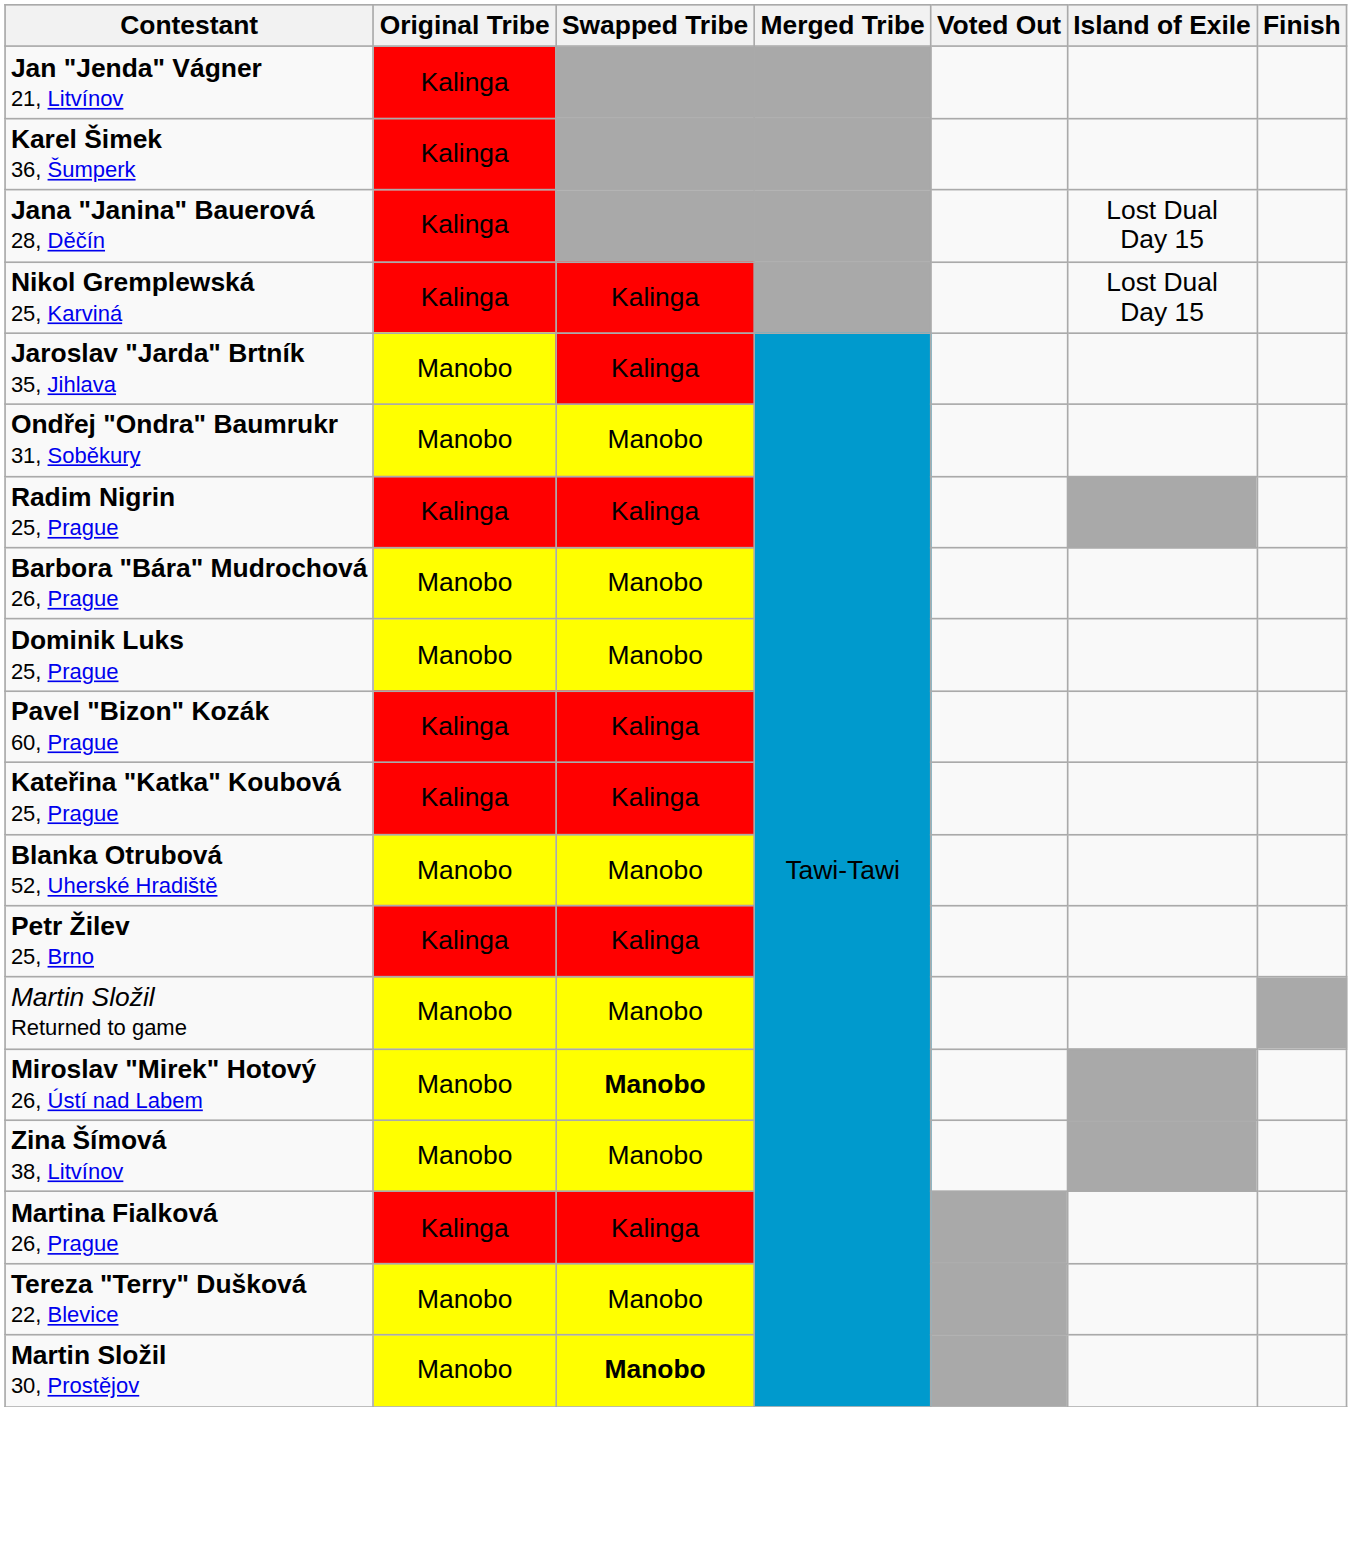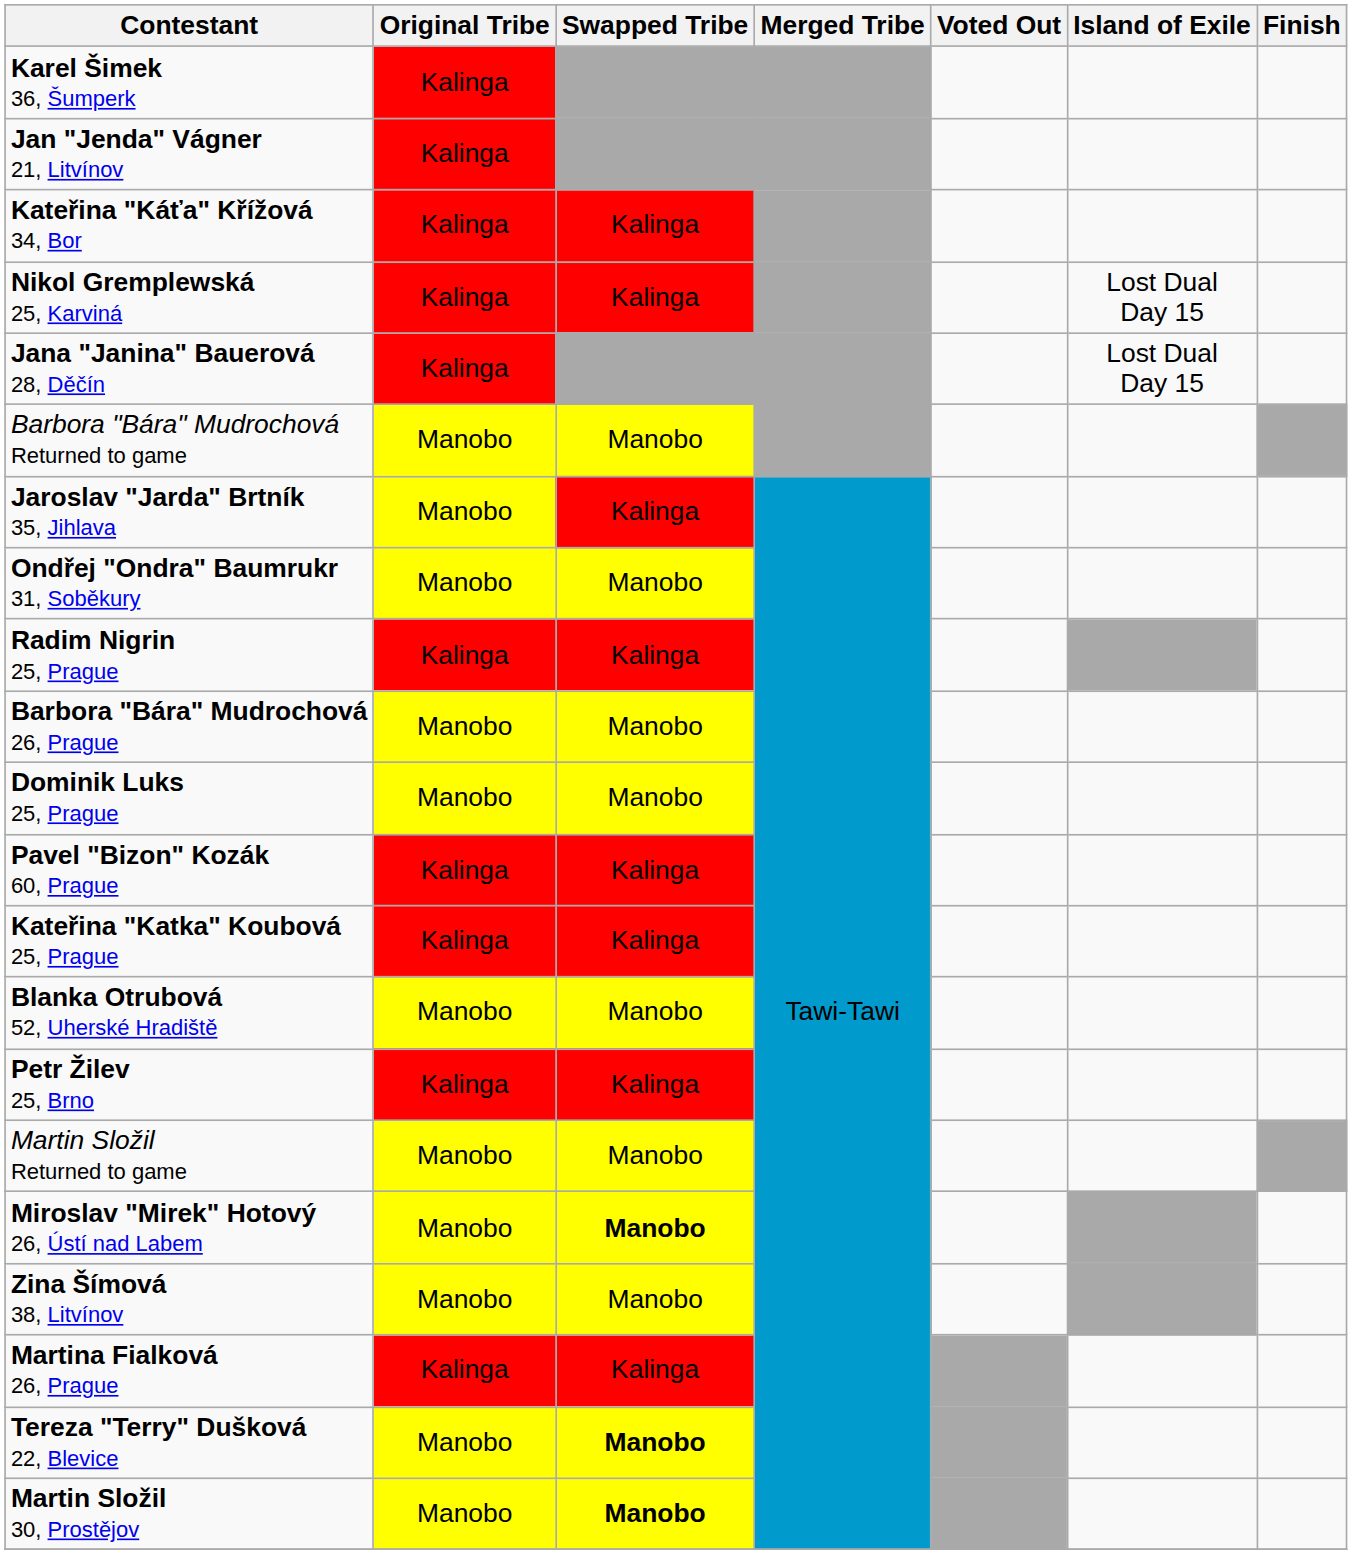 <table class="wikitable" style="margin:auto; text-align:center">
 <tr>
 <th>Contestant</th>
 <th>Original Tribe</th>
 <th>Swapped Tribe</th>
 <th>Merged Tribe</th>
 <th>Voted Out</th>
 <th>Island of Exile</th>
 <th>Finish</th>
 </tr>
 <tr>
+<td align="left"><strong>Karel Šimek</strong><br><small>36, <a href='#'>Šumperk</a></small></td>
+<td bgcolor="red">Kalinga</td>
+<td bgcolor="darkgrey"></td>
+<td bgcolor="darkgrey"></td>
+<td></td>
+<td></td>
+<td></td>
+</tr>
+<tr>
 <td align="left"><strong>Jan "Jenda" Vágner</strong><br><small>21, <a href='#'>Litvínov</a></small></td>
 <td bgcolor="red">Kalinga</td>
 <td bgcolor="darkgrey"></td>
 <td bgcolor="darkgrey"></td>
 <td></td>
 <td></td>
 <td></td>
 </tr>
 <tr>
-<td align="left"><strong>Karel Šimek</strong><br><small>36, <a href='#'>Šumperk</a></small></td>
+<td align="left"><strong>Kateřina "Káťa" Křížová</strong><br><small>34, <a href='#'>Bor</a></small></td>
 <td bgcolor="red">Kalinga</td>
-<td bgcolor="darkgrey"></td>
+<td bgcolor="red">Kalinga</td>
 <td bgcolor="darkgrey"></td>
 <td></td>
 <td></td>
+<td></td>
+</tr>
+<tr>
+<td align="left"><strong>Nikol Gremplewská</strong><br><small>25, <a href='#'>Karviná</a></small></td>
+<td bgcolor="red">Kalinga</td>
+<td bgcolor="red">Kalinga</td>
+<td bgcolor="darkgrey"></td>
+<td></td>
+<td>Lost Dual<br>Day 15</td>
 <td></td>
 </tr>
 <tr>
 <td align="left"><strong>Jana "Janina" Bauerová</strong><br><small>28, <a href='#'>Děčín</a></small></td>
 <td bgcolor="red">Kalinga</td>
 <td bgcolor="darkgrey"></td>
 <td bgcolor="darkgrey"></td>
 <td></td>
 <td> Lost Dual<br>Day 15</td>
 <td></td>
 </tr>
 <tr>
-<td align="left"><strong>Nikol Gremplewská</strong><br><small>25, <a href='#'>Karviná</a></small></td>
-<td bgcolor="red">Kalinga</td>
-<td bgcolor="red">Kalinga</td>
+<td align="left"><em>Barbora "Bára" Mudrochová </em><br><small>Returned to game</small></td>
+<td bgcolor="yellow">Manobo</td>
+<td bgcolor="yellow">Manobo</td>
+<td bgcolor="darkgray"></td>
+<td></td>
+<td></td>
 <td bgcolor="darkgrey"></td>
-<td></td>
-<td>Lost Dual<br>Day 15</td>
-<td></td>
 </tr>
 <tr>
 <td align="left"><strong>Jaroslav "Jarda" Brtník</strong><br><small>35, <a href='#'>Jihlava</a></small></td>
 <td bgcolor="yellow">Manobo</td>
 <td bgcolor="red">Kalinga</td>
 <td bgcolor="009ACD" rowspan=15>Tawi-Tawi</td>
 <td></td>
 <td></td>
 <td></td>
 </tr>
 <tr>
 <td align="left"><strong>Ondřej "Ondra" Baumrukr</strong><br><small>31, <a href='#'>Soběkury</a></small></td>
 <td bgcolor="yellow">Manobo</td>
 <td bgcolor="yellow">Manobo</td>
 <td></td>
 <td></td>
 <td></td>
 </tr>
 <tr>
 <td align="left"><strong>Radim Nigrin</strong><br><small>25, <a href='#'>Prague</a></small></td>
 <td bgcolor="red">Kalinga</td>
 <td bgcolor="red">Kalinga</td>
 <td></td>
 <td bgcolor="darkgrey"></td>
 <td></td>
 </tr>
 <tr>
 <td align="left"><strong>Barbora "Bára" Mudrochová</strong><br><small>26, <a href='#'>Prague</a></small></td>
 <td bgcolor="yellow">Manobo</td>
 <td bgcolor="yellow">Manobo</td>
 <td></td>
 <td></td>
 <td></td>
 </tr>
 <tr>
 <td align="left"><strong>Dominik Luks</strong><br><small>25, <a href='#'>Prague</a></small></td>
 <td bgcolor="yellow">Manobo</td>
 <td bgcolor="yellow">Manobo</td>
 <td></td>
 <td></td>
 <td></td>
 </tr>
 <tr>
 <td align="left"><strong>Pavel "Bizon" Kozák</strong><br><small>60, <a href='#'>Prague</a></small></td>
 <td bgcolor="red">Kalinga</td>
 <td bgcolor="red">Kalinga</td>
 <td></td>
 <td></td>
 <td></td>
 </tr>
 <tr>
 <td align="left"><strong>Kateřina "Katka" Koubová</strong><br><small>25, <a href='#'>Prague</a></small></td>
 <td bgcolor="red">Kalinga</td>
 <td bgcolor="red">Kalinga</td>
 <td></td>
 <td></td>
 <td></td>
 </tr>
 <tr>
 <td align="left"><strong>Blanka Otrubová</strong><br><small>52, <a href='#'>Uherské Hradiště</a></small></td>
 <td bgcolor="yellow">Manobo</td>
 <td bgcolor="yellow">Manobo</td>
 <td></td>
 <td></td>
 <td></td>
 </tr>
 <tr>
 <td align="left"><strong>Petr Žilev</strong><br><small>25, <a href='#'>Brno</a></small></td>
 <td bgcolor="red">Kalinga</td>
 <td bgcolor="red">Kalinga</td>
 <td></td>
 <td></td>
 <td></td>
 </tr>
 <tr>
 <td align="left"><em>Martin Složil</em> <br><small>Returned to game</small></td>
 <td bgcolor="yellow">Manobo</td>
 <td bgcolor="yellow">Manobo</td>
 <td></td>
 <td></td>
 <td bgcolor="darkgrey"></td>
 </tr>
 <tr>
 <td align="left"><strong>Miroslav "Mirek" Hotový</strong><br><small>26, <a href='#'>Ústí nad Labem</a></small></td>
 <td bgcolor="yellow">Manobo</td>
 <td bgcolor="yellow"><strong>Manobo</strong></td>
 <td></td>
 <td bgcolor="darkgrey"></td>
 <td></td>
 </tr>
 <tr>
 <td align="left"><strong>Zina Šímová</strong><br><small>38, <a href='#'>Litvínov</a></small></td>
 <td bgcolor="yellow">Manobo</td>
 <td bgcolor="yellow">Manobo</td>
 <td></td>
 <td bgcolor="darkgrey"></td>
 <td></td>
 </tr>
 <tr>
 <td align="left"><strong>Martina Fialková</strong><br><small>26, <a href='#'>Prague</a></small></td>
 <td bgcolor="red">Kalinga</td>
 <td bgcolor="red">Kalinga</td>
 <td bgcolor="darkgrey"></td>
 <td></td>
 <td></td>
 </tr>
 <tr>
 <td align="left"><strong>Tereza "Terry" Dušková</strong><br><small>22, <a href='#'>Blevice</a></small></td>
 <td bgcolor="yellow">Manobo</td>
-<td bgcolor="yellow">Manobo</td>
+<td bgcolor="yellow"><strong>Manobo</strong></td>
 <td bgcolor="darkgrey"></td>
 <td></td>
 <td></td>
 </tr>
 <tr>
 <td align="left"><strong>Martin Složil</strong><br><small>30, <a href='#'>Prostějov</a></small></td>
 <td bgcolor="yellow">Manobo</td>
 <td bgcolor="yellow"><strong>Manobo</strong></td>
 <td bgcolor="darkgrey"></td>
 <td></td>
 <td></td>
 </tr>
 <tr>
 </tr>
 </table>
